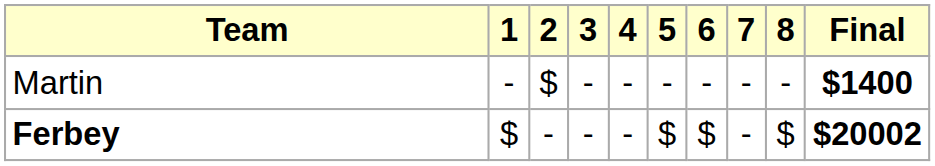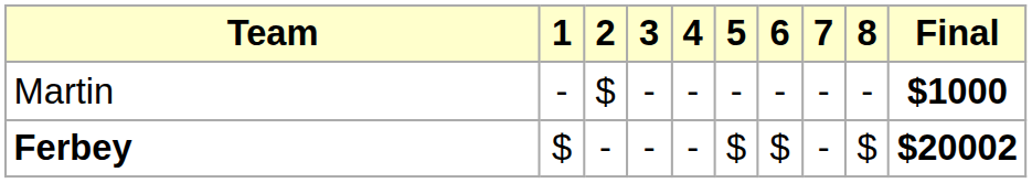 <table class="wikitable">
 <tr align=center bgcolor="#ffffcc">
 <td width=12><strong>Team</strong></td>
 <td width=12><strong>1</strong></td>
 <td width=12><strong>2</strong></td>
 <td width=12><strong>3</strong></td>
 <td width=12><strong>4</strong></td>
 <td width=12><strong>5</strong></td>
 <td width=12><strong>6</strong></td>
 <td width=12><strong>7</strong></td>
 <td width=12><strong>8</strong></td>
 <td><strong>Final</strong></td>
 </tr>
 <tr align=center bgcolor="FFFFFF">
 <td align=left width=230 nowrap>Martin</td>
 <td>-</td>
 <td>$</td>
 <td>-</td>
 <td>-</td>
 <td>-</td>
 <td>-</td>
 <td>-</td>
 <td>-</td>
-<td><strong>$1400</strong></td>
+<td><strong>$1000</strong></td>
 </tr>
 <tr align=center bgcolor="FFFFFF">
 <td align=left width=230 nowrap><strong>Ferbey</strong> </td>
 <td>$</td>
 <td>-</td>
 <td>-</td>
 <td>-</td>
 <td>$</td>
 <td>$</td>
 <td>-</td>
 <td>$</td>
 <td><strong>$20002</strong></td>
 </tr>
 </table>
